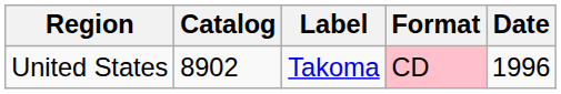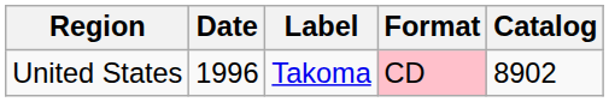 <table class="wikitable">
 <tr>
 <th>Region</th>
-<th>Catalog</th>
+<th>Date</th>
 <th>Label</th>
 <th>Format</th>
-<th>Date</th>
+<th>Catalog</th>
 </tr>
 <tr>
 <td>United States</td>
-<td>8902</td>
+<td>1996</td>
 <td><a href='#'>Takoma</a></td>
 <td style="background: pink;">CD</td>
-<td>1996</td>
+<td>8902</td>
 </tr>
 </table>
